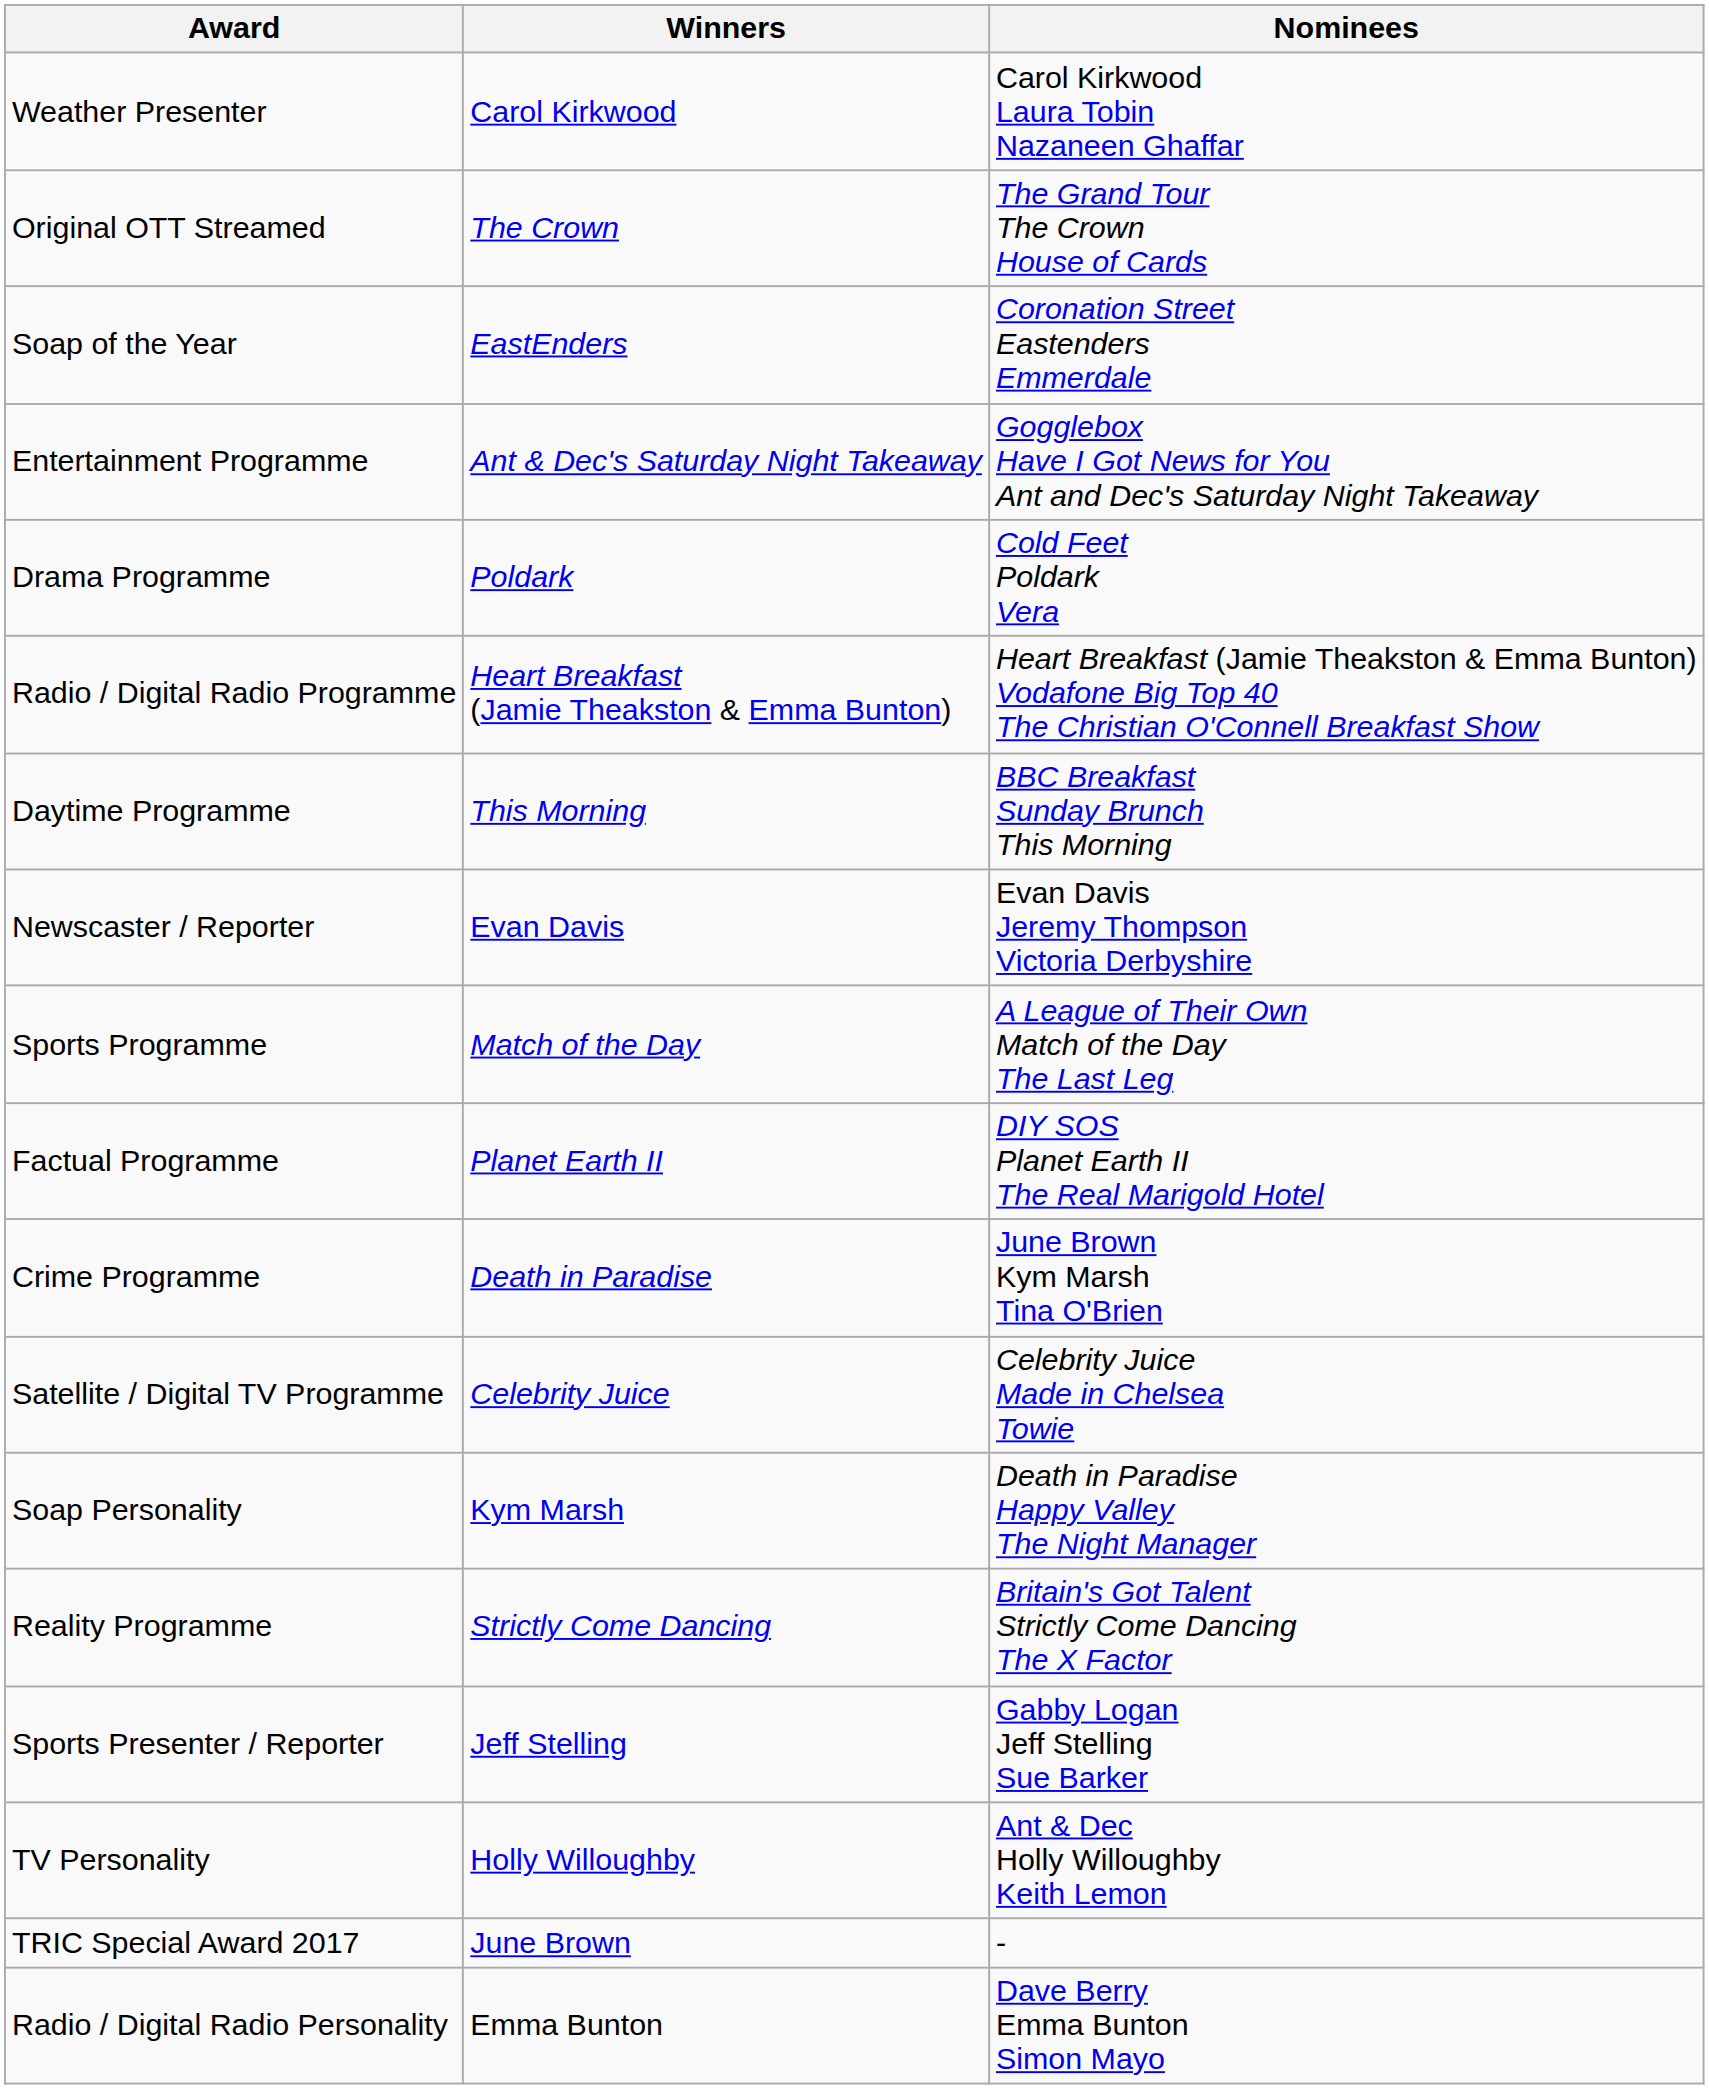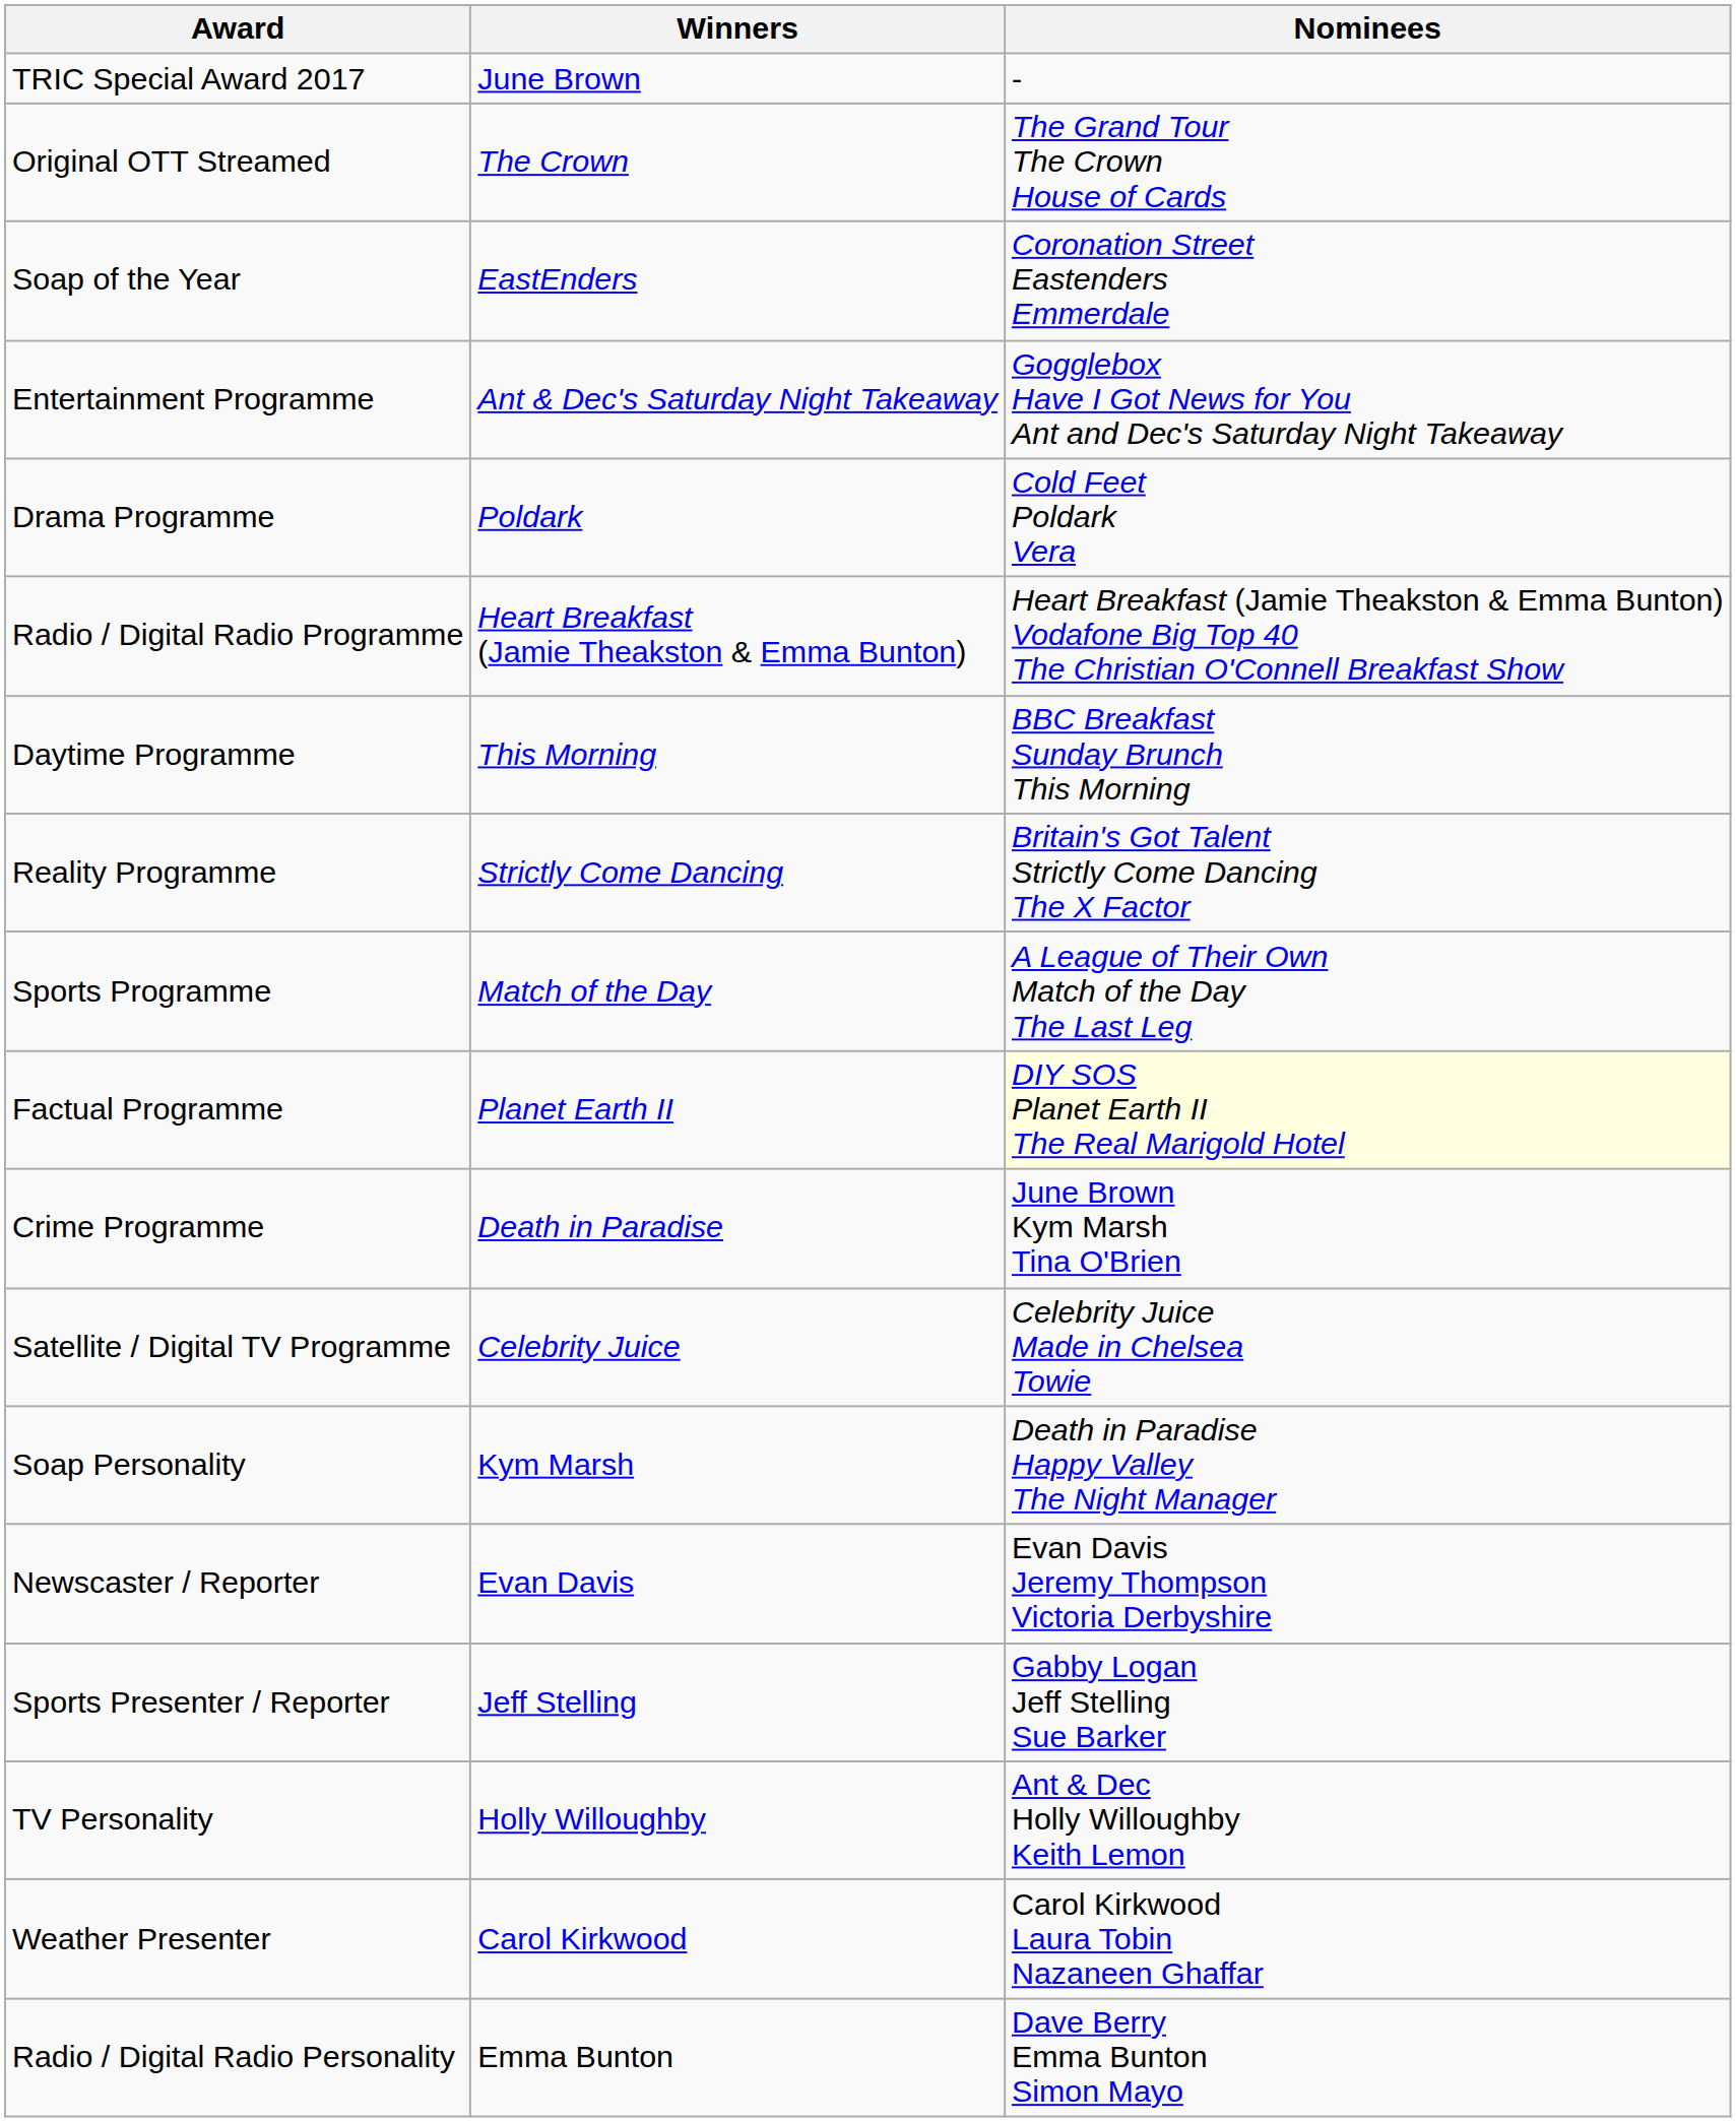 <table class="wikitable">
 <tr>
 <th>Award</th>
 <th>Winners</th>
 <th>Nominees</th>
 </tr>
 <tr>
-<td>Weather Presenter</td>
-<td><a href='#'>Carol Kirkwood</a></td>
-<td>Carol Kirkwood <br><a href='#'>Laura Tobin</a> <br><a href='#'>Nazaneen Ghaffar</a></td>
+<td>TRIC Special Award 2017</td>
+<td><a href='#'>June Brown</a></td>
+<td>-</td>
 </tr>
 <tr>
 <td>Original OTT Streamed</td>
 <td><em><a href='#'>The Crown</a></em></td>
 <td><em><a href='#'>The Grand Tour</a> <br>The Crown <br><a href='#'>House of Cards</a></em></td>
 </tr>
 <tr>
 <td>Soap of the Year</td>
 <td><em><a href='#'>EastEnders</a></em></td>
 <td><em><a href='#'>Coronation Street</a> <br>Eastenders <br><a href='#'>Emmerdale</a></em></td>
 </tr>
 <tr>
 <td>Entertainment Programme</td>
 <td><em><a href='#'>Ant & Dec's Saturday Night Takeaway</a></em></td>
 <td><em><a href='#'>Gogglebox</a> <br><a href='#'>Have I Got News for You</a> <br>Ant and Dec's Saturday Night Takeaway</em></td>
 </tr>
 <tr>
 <td>Drama Programme</td>
 <td><em><a href='#'>Poldark</a></em></td>
 <td><em><a href='#'>Cold Feet</a> <br>Poldark <br><a href='#'>Vera</a></em></td>
 </tr>
 <tr>
 <td>Radio / Digital Radio Programme</td>
 <td><em><a href='#'>Heart Breakfast</a></em> <br>(<a href='#'>Jamie Theakston</a> & <a href='#'>Emma Bunton</a>)</td>
 <td><em>Heart Breakfast</em> (Jamie Theakston & Emma Bunton) <em><br><a href='#'>Vodafone Big Top 40</a> <br><a href='#'>The Christian O'Connell Breakfast Show</a></em></td>
 </tr>
 <tr>
 <td>Daytime Programme</td>
 <td><em><a href='#'>This Morning</a></em></td>
 <td><em><a href='#'>BBC Breakfast</a> <br><a href='#'>Sunday Brunch</a> <br>This Morning</em></td>
 </tr>
 <tr>
-<td>Newscaster / Reporter</td>
-<td><a href='#'>Evan Davis</a></td>
-<td>Evan Davis <br><a href='#'>Jeremy Thompson</a> <br><a href='#'>Victoria Derbyshire</a></td>
+<td>Reality Programme</td>
+<td><em><a href='#'>Strictly Come Dancing</a></em></td>
+<td><em><a href='#'>Britain's Got Talent</a> <br>Strictly Come Dancing <br><a href='#'>The X Factor</a></em></td>
 </tr>
 <tr>
 <td>Sports Programme</td>
 <td><em><a href='#'>Match of the Day</a></em></td>
 <td><em><a href='#'>A League of Their Own</a> <br>Match of the Day <br><a href='#'>The Last Leg</a></em></td>
 </tr>
 <tr>
 <td>Factual Programme</td>
 <td><em><a href='#'>Planet Earth II</a></em></td>
-<td><em><a href='#'>DIY SOS</a> <br>Planet Earth II <br><a href='#'>The Real Marigold Hotel</a></em></td>
+<td style="background: lightyellow;"><em><a href='#'>DIY SOS</a> <br>Planet Earth II <br><a href='#'>The Real Marigold Hotel</a></em></td>
 </tr>
 <tr>
 <td>Crime Programme</td>
 <td><em><a href='#'>Death in Paradise</a></em></td>
 <td><a href='#'>June Brown</a> <br>Kym Marsh <br><a href='#'>Tina O'Brien</a></td>
 </tr>
 <tr>
 <td>Satellite / Digital TV Programme</td>
 <td><em><a href='#'>Celebrity Juice</a></em></td>
 <td><em>Celebrity Juice <br><a href='#'>Made in Chelsea</a> <br><a href='#'>Towie</a></em></td>
 </tr>
 <tr>
 <td>Soap Personality</td>
 <td><a href='#'>Kym Marsh</a></td>
 <td><em>Death in Paradise <br><a href='#'>Happy Valley</a> <br><a href='#'>The Night Manager</a></em></td>
 </tr>
 <tr>
-<td>Reality Programme</td>
-<td><em><a href='#'>Strictly Come Dancing</a></em></td>
-<td><em><a href='#'>Britain's Got Talent</a> <br>Strictly Come Dancing <br><a href='#'>The X Factor</a></em></td>
+<td>Newscaster / Reporter</td>
+<td><a href='#'>Evan Davis</a></td>
+<td>Evan Davis <br><a href='#'>Jeremy Thompson</a> <br><a href='#'>Victoria Derbyshire</a></td>
 </tr>
 <tr>
 <td>Sports Presenter / Reporter</td>
 <td><a href='#'>Jeff Stelling</a></td>
 <td><a href='#'>Gabby Logan</a> <br>Jeff Stelling <br><a href='#'>Sue Barker</a></td>
 </tr>
 <tr>
 <td>TV Personality</td>
 <td><a href='#'>Holly Willoughby</a></td>
 <td><a href='#'>Ant & Dec</a> <br>Holly Willoughby <br><a href='#'>Keith Lemon</a></td>
 </tr>
 <tr>
-<td>TRIC Special Award 2017</td>
-<td><a href='#'>June Brown</a></td>
-<td>-</td>
+<td>Weather Presenter</td>
+<td><a href='#'>Carol Kirkwood</a></td>
+<td>Carol Kirkwood <br><a href='#'>Laura Tobin</a> <br><a href='#'>Nazaneen Ghaffar</a></td>
 </tr>
 <tr>
 <td>Radio / Digital Radio Personality</td>
 <td>Emma Bunton</td>
 <td><a href='#'>Dave Berry</a> <br>Emma Bunton <br><a href='#'>Simon Mayo</a></td>
 </tr>
 </table>
